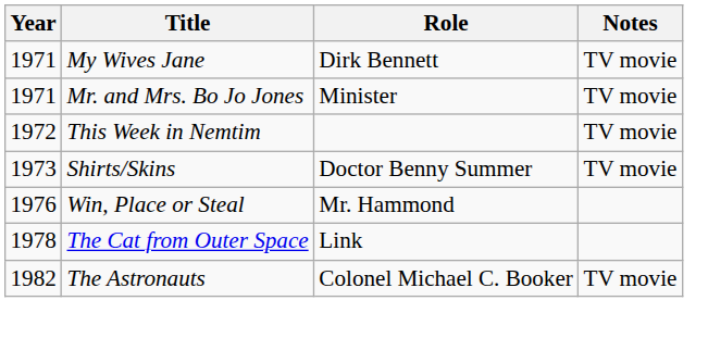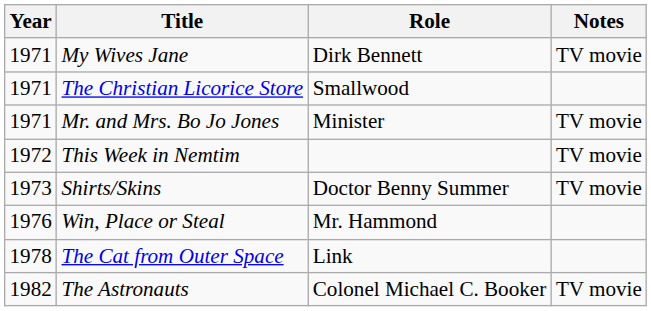 <table class="wikitable sortable">
 <tr>
 <th>Year</th>
 <th>Title</th>
 <th>Role</th>
 <th>Notes</th>
 </tr>
 <tr>
 <td>1971</td>
 <td><em>My Wives Jane</em></td>
 <td>Dirk Bennett</td>
 <td>TV movie</td>
+</tr>
+<tr>
+<td>1971</td>
+<td><em><a href='#'>The Christian Licorice Store</a></em></td>
+<td>Smallwood</td>
+<td></td>
 </tr>
 <tr>
 <td>1971</td>
 <td><em>Mr. and Mrs. Bo Jo Jones</em></td>
 <td>Minister</td>
 <td>TV movie</td>
 </tr>
 <tr>
 <td>1972</td>
 <td><em>This Week in Nemtim</em></td>
 <td></td>
 <td>TV movie</td>
 </tr>
 <tr>
 <td>1973</td>
 <td><em>Shirts/Skins</em></td>
 <td>Doctor Benny Summer</td>
 <td>TV movie</td>
 </tr>
 <tr>
 <td>1976</td>
 <td><em>Win, Place or Steal</em></td>
 <td>Mr. Hammond</td>
 <td></td>
 </tr>
 <tr>
 <td>1978</td>
 <td><em><a href='#'>The Cat from Outer Space</a></em></td>
 <td>Link</td>
 <td></td>
 </tr>
 <tr>
 <td>1982</td>
 <td><em>The Astronauts</em></td>
 <td>Colonel Michael C. Booker</td>
 <td>TV movie</td>
 </tr>
 </table>
